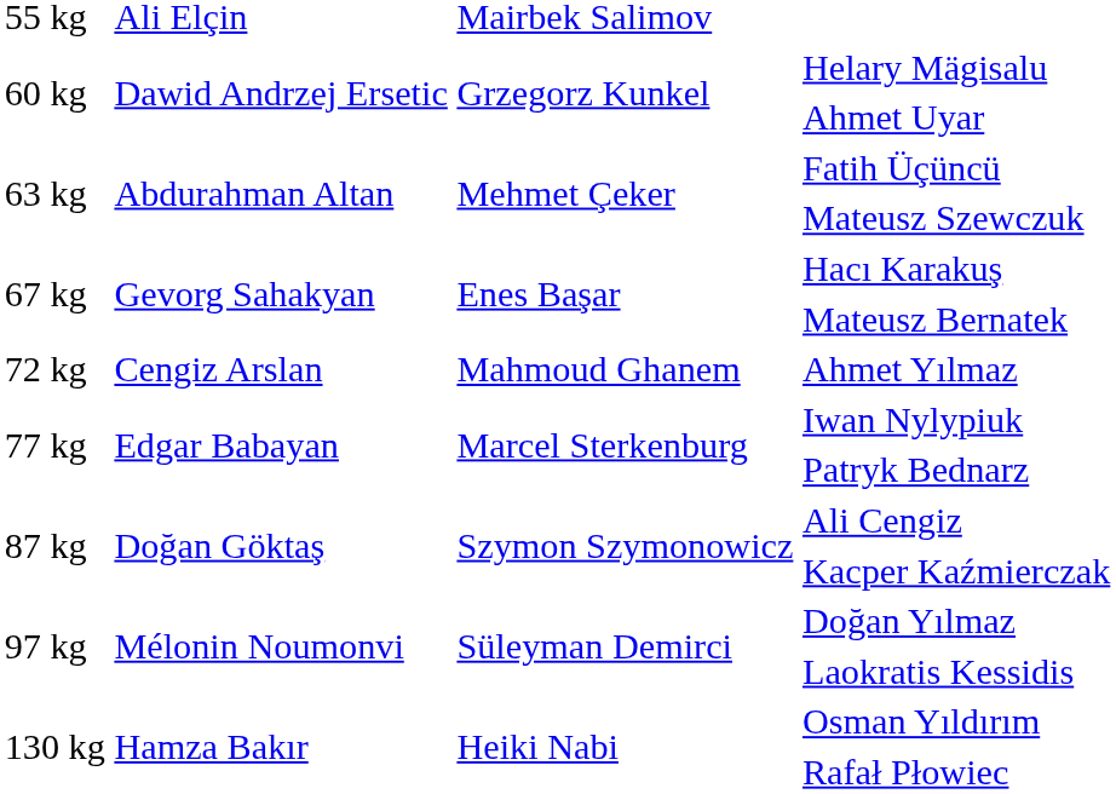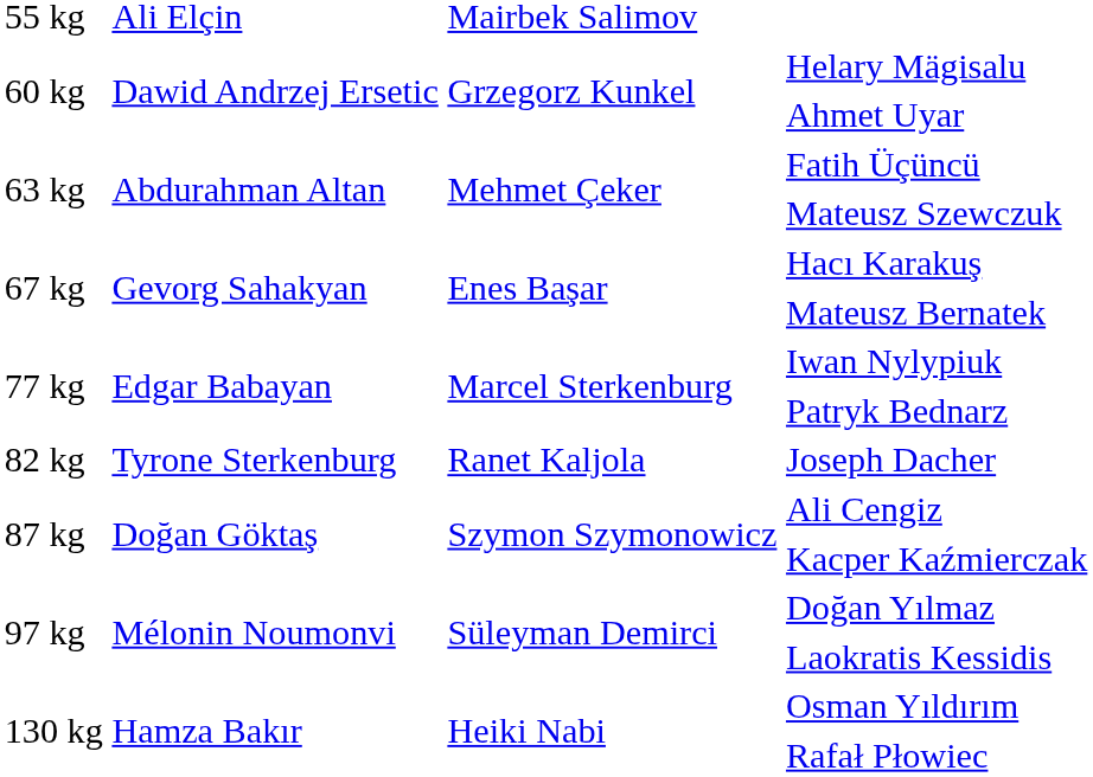 <table>
 <tr>
 <td rowspan=1>55 kg</td>
 <td rowspan=1> <a href='#'>Ali Elçin</a></td>
 <td rowspan=1> <a href='#'>Mairbek Salimov</a></td>
 </tr>
 <tr>
 <td rowspan=2>60 kg</td>
 <td rowspan=2> <a href='#'>Dawid Andrzej Ersetic</a></td>
 <td rowspan=2> <a href='#'>Grzegorz Kunkel</a></td>
 <td> <a href='#'>Helary Mägisalu</a></td>
 </tr>
 <tr>
 <td> <a href='#'>Ahmet Uyar</a></td>
 </tr>
 <tr>
 <td rowspan=2>63 kg</td>
 <td rowspan=2> <a href='#'>Abdurahman Altan</a></td>
 <td rowspan=2> <a href='#'>Mehmet Çeker</a></td>
 <td> <a href='#'>Fatih Üçüncü</a></td>
 </tr>
 <tr>
 <td> <a href='#'>Mateusz Szewczuk</a></td>
 </tr>
 <tr>
 <td rowspan=2>67 kg</td>
 <td rowspan=2> <a href='#'>Gevorg Sahakyan</a></td>
 <td rowspan=2> <a href='#'>Enes Başar</a></td>
 <td> <a href='#'>Hacı Karakuş</a></td>
 </tr>
 <tr>
 <td> <a href='#'>Mateusz Bernatek</a></td>
 </tr>
 <tr>
-<td rowspan=1>72 kg</td>
-<td rowspan=1> <a href='#'>Cengiz Arslan</a></td>
-<td rowspan=1> <a href='#'>Mahmoud Ghanem</a></td>
-<td> <a href='#'>Ahmet Yılmaz</a></td>
-</tr>
-<tr>
 <td rowspan=2>77 kg</td>
 <td rowspan=2> <a href='#'>Edgar Babayan</a></td>
 <td rowspan=2> <a href='#'>Marcel Sterkenburg</a></td>
 <td> <a href='#'>Iwan Nylypiuk</a></td>
 </tr>
 <tr>
 <td> <a href='#'>Patryk Bednarz</a></td>
+</tr>
+<tr>
+<td rowspan=1>82 kg</td>
+<td rowspan=1> <a href='#'>Tyrone Sterkenburg</a></td>
+<td rowspan=1> <a href='#'>Ranet Kaljola</a></td>
+<td> <a href='#'>Joseph Dacher</a></td>
 </tr>
 <tr>
 <td rowspan=2>87 kg</td>
 <td rowspan=2> <a href='#'>Doğan Göktaş</a></td>
 <td rowspan=2> <a href='#'>Szymon Szymonowicz</a></td>
 <td> <a href='#'>Ali Cengiz</a></td>
 </tr>
 <tr>
 <td> <a href='#'>Kacper Kaźmierczak</a></td>
 </tr>
 <tr>
 <td rowspan=2>97 kg</td>
 <td rowspan=2> <a href='#'>Mélonin Noumonvi</a></td>
 <td rowspan=2> <a href='#'>Süleyman Demirci</a></td>
 <td> <a href='#'>Doğan Yılmaz</a></td>
 </tr>
 <tr>
 <td> <a href='#'>Laokratis Kessidis</a></td>
 </tr>
 <tr>
 <td rowspan=2>130 kg</td>
 <td rowspan=2> <a href='#'>Hamza Bakır</a></td>
 <td rowspan=2> <a href='#'>Heiki Nabi</a></td>
 <td> <a href='#'>Osman Yıldırım</a></td>
 </tr>
 <tr>
 <td> <a href='#'>Rafał Płowiec</a></td>
 </tr>
 </table>
